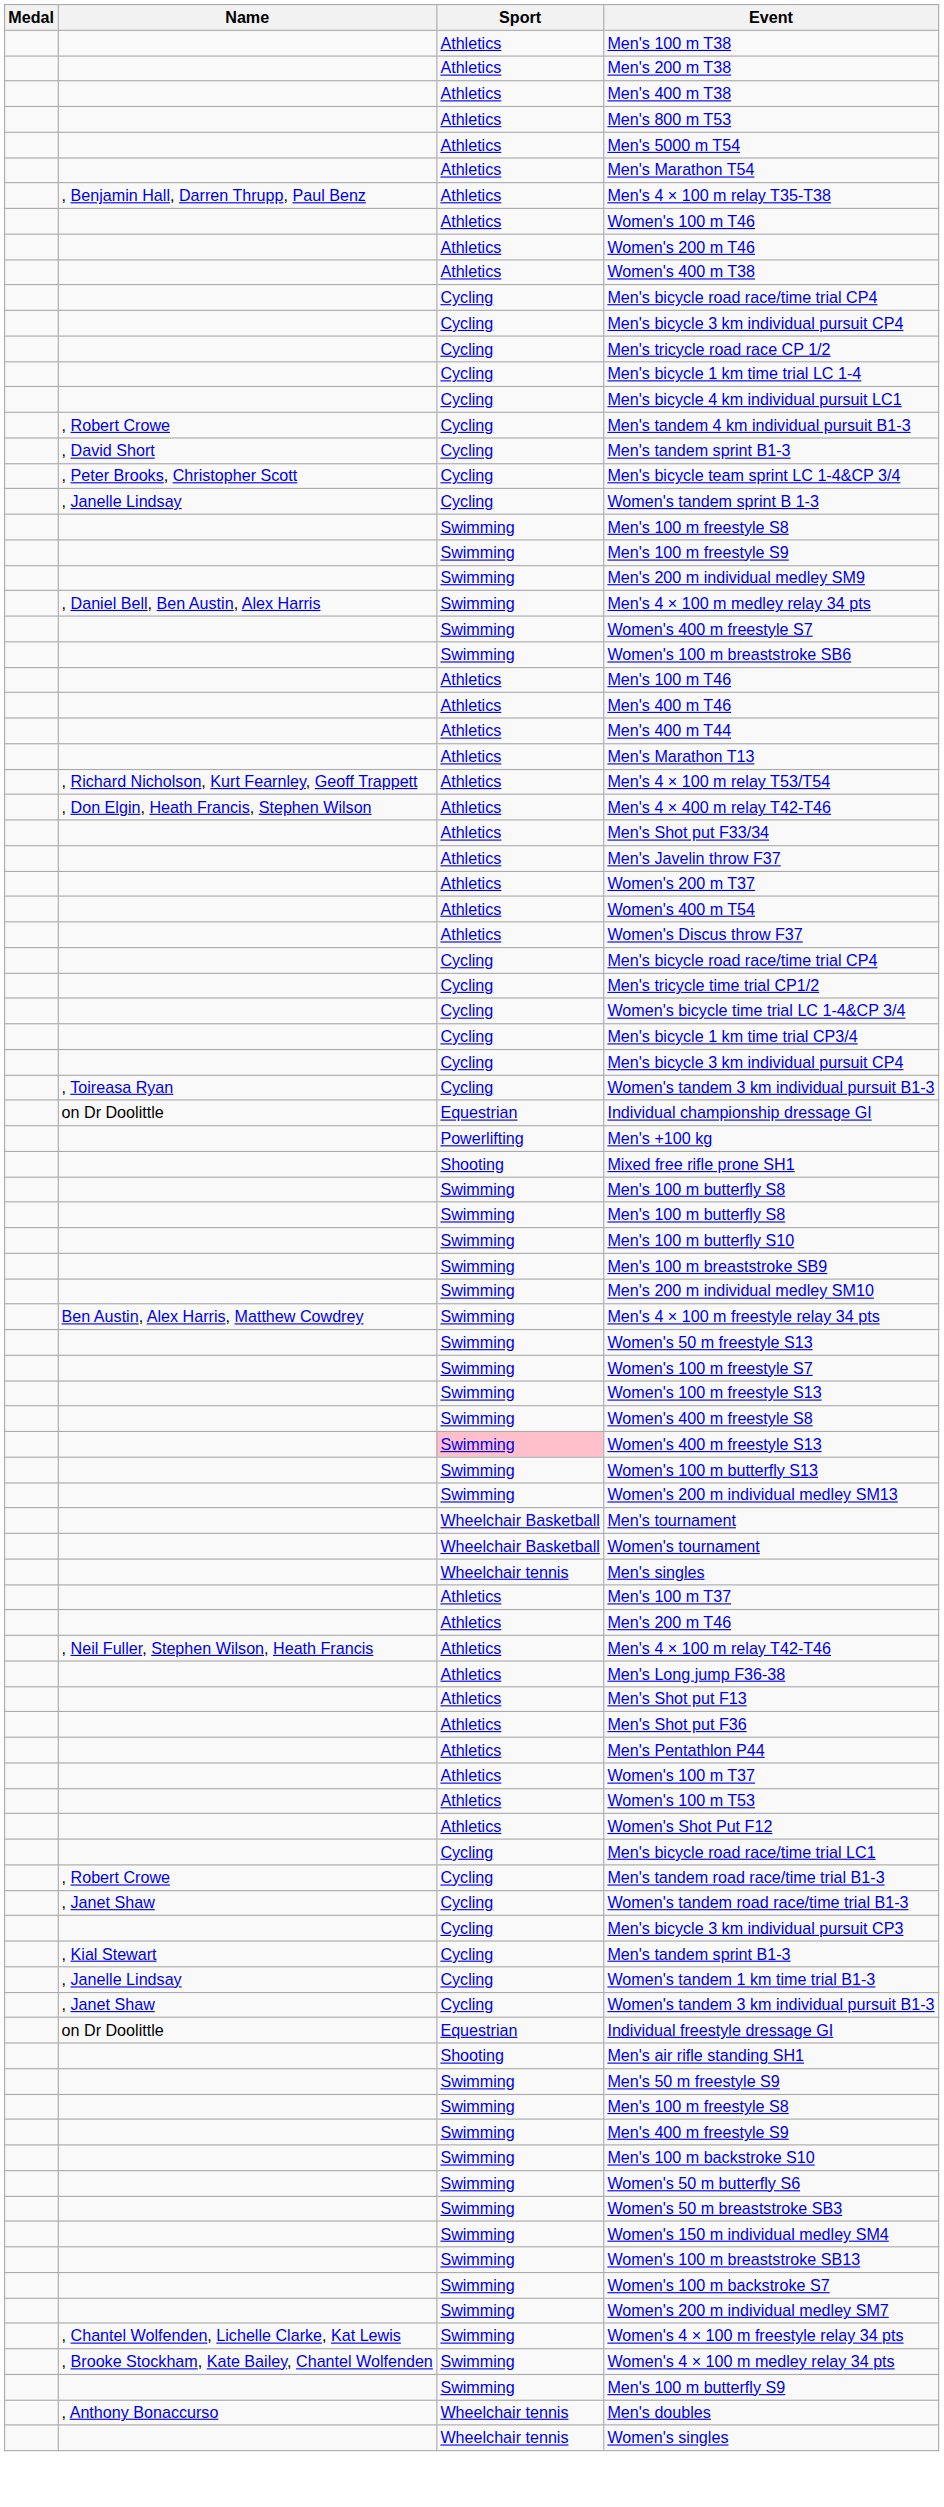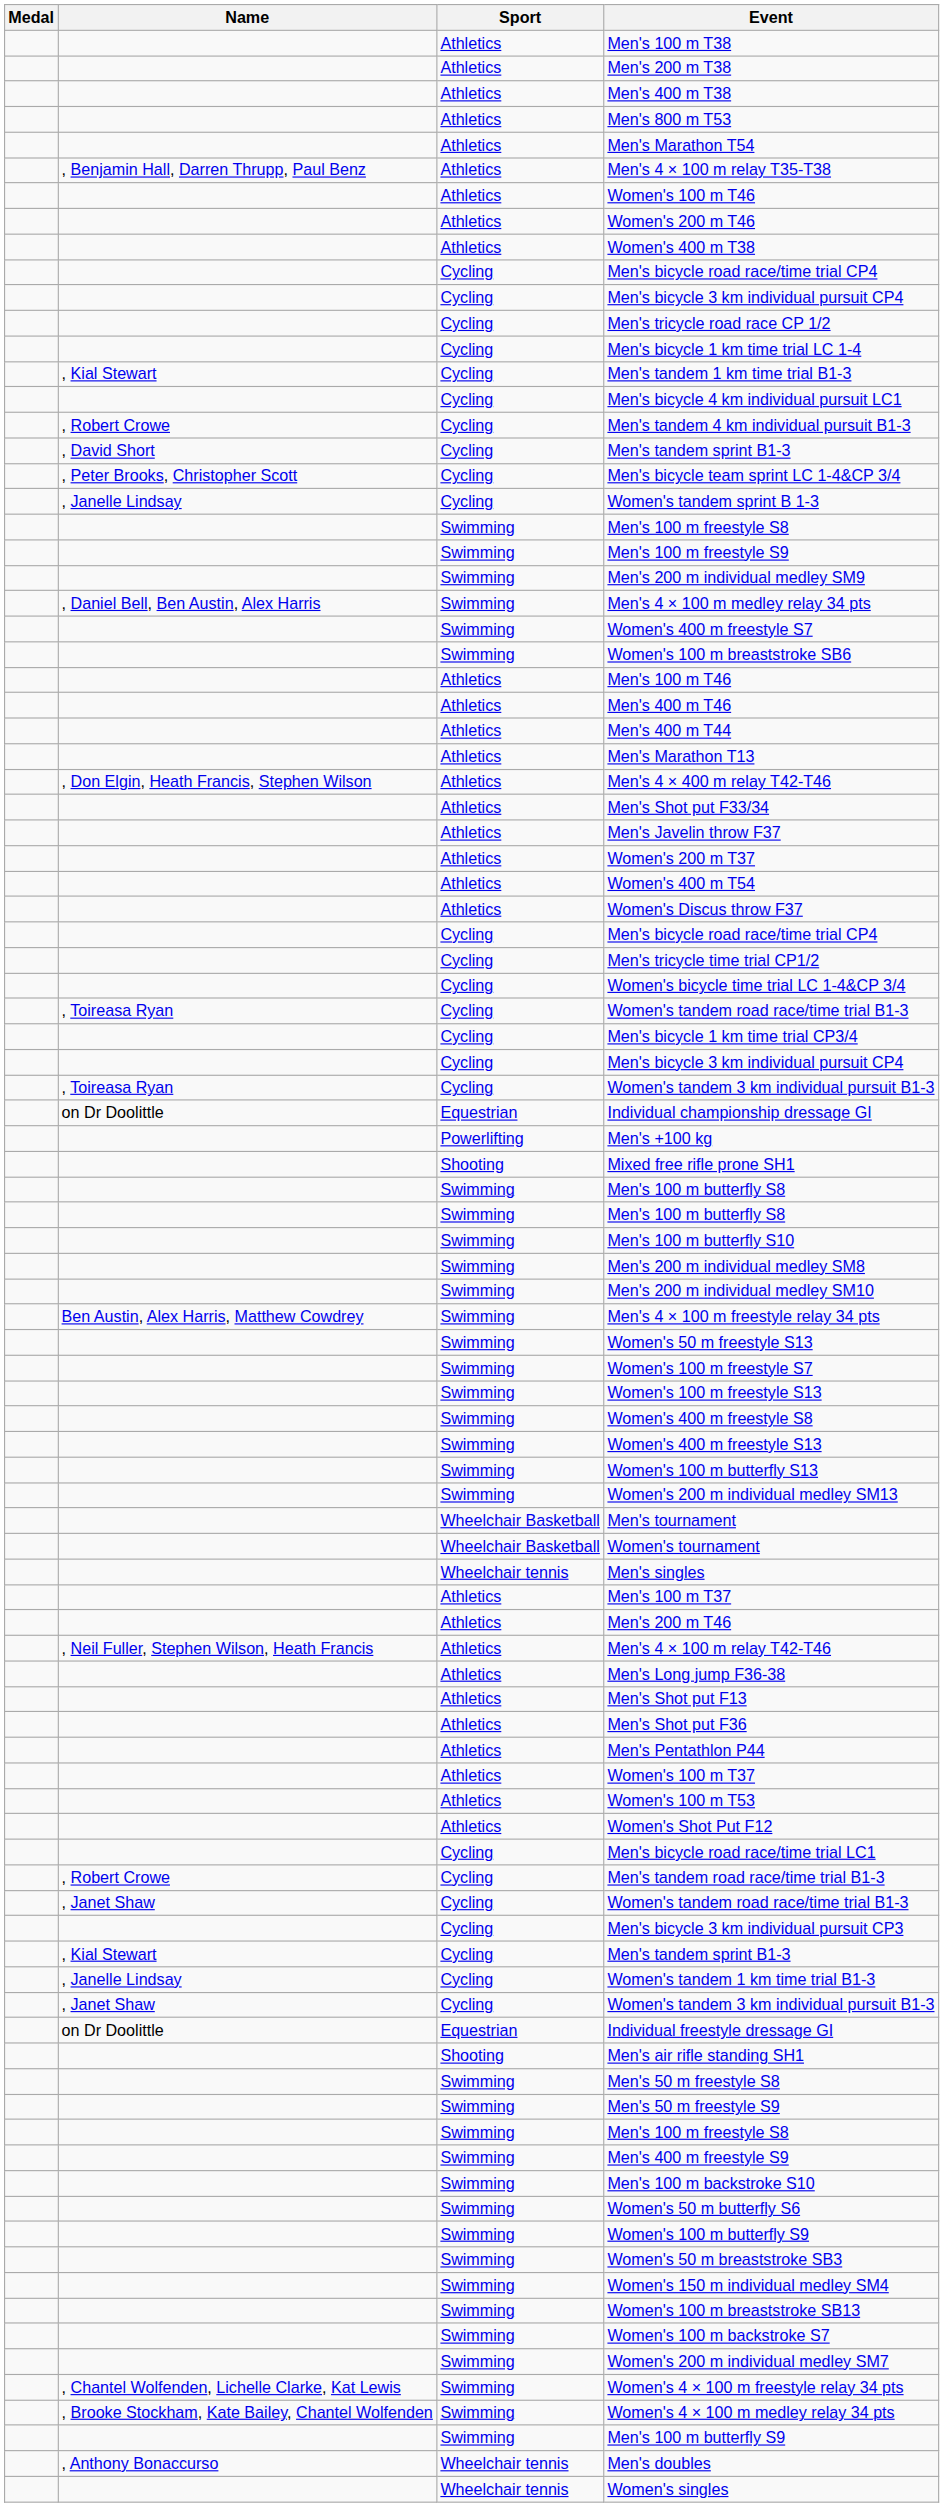 <table class="wikitable sortable" style="font-size:90%">
 <tr>
 <th>Medal</th>
 <th>Name</th>
 <th>Sport</th>
 <th>Event</th>
 </tr>
 <tr>
 <td></td>
 <td></td>
 <td><a href='#'>Athletics</a></td>
 <td><a href='#'>Men's 100 m T38</a></td>
 </tr>
 <tr>
 <td></td>
 <td></td>
 <td><a href='#'>Athletics</a></td>
 <td><a href='#'>Men's 200 m T38</a></td>
 </tr>
 <tr>
 <td></td>
 <td></td>
 <td><a href='#'>Athletics</a></td>
 <td><a href='#'>Men's 400 m T38</a></td>
 </tr>
 <tr>
 <td></td>
 <td></td>
 <td><a href='#'>Athletics</a></td>
 <td><a href='#'>Men's 800 m T53</a></td>
-</tr>
-<tr>
-<td></td>
-<td></td>
-<td><a href='#'>Athletics</a></td>
-<td><a href='#'>Men's 5000 m T54</a></td>
 </tr>
 <tr>
 <td></td>
 <td></td>
 <td><a href='#'>Athletics</a></td>
 <td><a href='#'>Men's Marathon T54</a></td>
 </tr>
 <tr>
 <td></td>
 <td>, <a href='#'>Benjamin Hall</a>, <a href='#'>Darren Thrupp</a>, <a href='#'>Paul Benz</a></td>
 <td><a href='#'>Athletics</a></td>
 <td><a href='#'>Men's 4 × 100 m relay T35-T38</a></td>
 </tr>
 <tr>
 <td></td>
 <td></td>
 <td><a href='#'>Athletics</a></td>
 <td><a href='#'>Women's 100 m T46</a></td>
 </tr>
 <tr>
 <td></td>
 <td></td>
 <td><a href='#'>Athletics</a></td>
 <td><a href='#'>Women's 200 m T46</a></td>
 </tr>
 <tr>
 <td></td>
 <td></td>
 <td><a href='#'>Athletics</a></td>
 <td><a href='#'>Women's 400 m T38</a></td>
 </tr>
 <tr>
 <td></td>
 <td></td>
 <td><a href='#'>Cycling</a></td>
 <td><a href='#'>Men's bicycle road race/time trial CP4</a></td>
 </tr>
 <tr>
 <td></td>
 <td></td>
 <td><a href='#'>Cycling</a></td>
 <td><a href='#'>Men's bicycle 3 km individual pursuit CP4</a></td>
 </tr>
 <tr>
 <td></td>
 <td></td>
 <td><a href='#'>Cycling</a></td>
 <td><a href='#'>Men's tricycle road race CP 1/2</a></td>
 </tr>
 <tr>
 <td></td>
 <td></td>
 <td><a href='#'>Cycling</a></td>
 <td><a href='#'>Men's bicycle 1 km time trial LC 1-4</a></td>
+</tr>
+<tr>
+<td></td>
+<td>, <a href='#'>Kial Stewart</a></td>
+<td><a href='#'>Cycling</a></td>
+<td><a href='#'>Men's tandem 1 km time trial B1-3</a></td>
 </tr>
 <tr>
 <td></td>
 <td></td>
 <td><a href='#'>Cycling</a></td>
 <td><a href='#'>Men's bicycle 4 km individual pursuit LC1</a></td>
 </tr>
 <tr>
 <td></td>
 <td>, <a href='#'>Robert Crowe</a></td>
 <td><a href='#'>Cycling</a></td>
 <td><a href='#'>Men's tandem 4 km individual pursuit B1-3</a></td>
 </tr>
 <tr>
 <td></td>
 <td>, <a href='#'>David Short</a></td>
 <td><a href='#'>Cycling</a></td>
 <td><a href='#'>Men's tandem sprint B1-3</a></td>
 </tr>
 <tr>
 <td></td>
 <td>, <a href='#'>Peter Brooks</a>, <a href='#'>Christopher Scott</a></td>
 <td><a href='#'>Cycling</a></td>
 <td><a href='#'>Men's bicycle team sprint LC 1-4&CP 3/4</a></td>
 </tr>
 <tr>
 <td></td>
 <td>, <a href='#'>Janelle Lindsay</a></td>
 <td><a href='#'>Cycling</a></td>
 <td><a href='#'>Women's tandem sprint B 1-3</a></td>
 </tr>
 <tr>
 <td></td>
 <td></td>
 <td><a href='#'>Swimming</a></td>
 <td><a href='#'>Men's 100 m freestyle S8</a></td>
 </tr>
 <tr>
 <td></td>
 <td></td>
 <td><a href='#'>Swimming</a></td>
 <td><a href='#'>Men's 100 m freestyle S9</a></td>
 </tr>
 <tr>
 <td></td>
 <td></td>
 <td><a href='#'>Swimming</a></td>
 <td><a href='#'>Men's 200 m individual medley SM9</a></td>
 </tr>
 <tr>
 <td></td>
 <td>, <a href='#'>Daniel Bell</a>, <a href='#'>Ben Austin</a>, <a href='#'>Alex Harris</a></td>
 <td><a href='#'>Swimming</a></td>
 <td><a href='#'>Men's 4 × 100 m medley relay 34 pts</a></td>
 </tr>
 <tr>
 <td></td>
 <td></td>
 <td><a href='#'>Swimming</a></td>
 <td><a href='#'>Women's 400 m freestyle S7</a></td>
 </tr>
 <tr>
 <td></td>
 <td></td>
 <td><a href='#'>Swimming</a></td>
 <td><a href='#'>Women's 100 m breaststroke SB6</a></td>
 </tr>
 <tr>
 <td></td>
 <td></td>
 <td><a href='#'>Athletics</a></td>
 <td><a href='#'>Men's 100 m T46</a></td>
 </tr>
 <tr>
 <td></td>
 <td></td>
 <td><a href='#'>Athletics</a></td>
 <td><a href='#'>Men's 400 m T46</a></td>
 </tr>
 <tr>
 <td></td>
 <td></td>
 <td><a href='#'>Athletics</a></td>
 <td><a href='#'>Men's 400 m T44</a></td>
 </tr>
 <tr>
 <td></td>
 <td></td>
 <td><a href='#'>Athletics</a></td>
 <td><a href='#'>Men's Marathon T13</a></td>
 </tr>
 <tr>
 <td></td>
-<td>, <a href='#'>Richard Nicholson</a>, <a href='#'>Kurt Fearnley</a>, <a href='#'>Geoff Trappett</a></td>
-<td><a href='#'>Athletics</a></td>
-<td><a href='#'>Men's 4 × 100 m relay T53/T54</a></td>
-</tr>
-<tr>
-<td></td>
 <td>, <a href='#'>Don Elgin</a>, <a href='#'>Heath Francis</a>, <a href='#'>Stephen Wilson</a></td>
 <td><a href='#'>Athletics</a></td>
 <td><a href='#'>Men's 4 × 400 m relay T42-T46</a></td>
 </tr>
 <tr>
 <td></td>
 <td></td>
 <td><a href='#'>Athletics</a></td>
 <td><a href='#'>Men's Shot put F33/34</a></td>
 </tr>
 <tr>
 <td></td>
 <td></td>
 <td><a href='#'>Athletics</a></td>
 <td><a href='#'>Men's Javelin throw F37</a></td>
 </tr>
 <tr>
 <td></td>
 <td></td>
 <td><a href='#'>Athletics</a></td>
 <td><a href='#'>Women's 200 m T37</a></td>
 </tr>
 <tr>
 <td></td>
 <td></td>
 <td><a href='#'>Athletics</a></td>
 <td><a href='#'>Women's 400 m T54</a></td>
 </tr>
 <tr>
 <td></td>
 <td></td>
 <td><a href='#'>Athletics</a></td>
 <td><a href='#'>Women's Discus throw F37</a></td>
 </tr>
 <tr>
 <td></td>
 <td></td>
 <td><a href='#'>Cycling</a></td>
 <td><a href='#'>Men's bicycle road race/time trial CP4</a></td>
 </tr>
 <tr>
 <td></td>
 <td></td>
 <td><a href='#'>Cycling</a></td>
 <td><a href='#'>Men's tricycle time trial CP1/2</a></td>
 </tr>
 <tr>
 <td></td>
 <td></td>
 <td><a href='#'>Cycling</a></td>
 <td><a href='#'>Women's bicycle time trial LC 1-4&CP 3/4</a></td>
+</tr>
+<tr>
+<td></td>
+<td>, <a href='#'>Toireasa Ryan</a></td>
+<td><a href='#'>Cycling</a></td>
+<td><a href='#'>Women's tandem road race/time trial B1-3</a></td>
 </tr>
 <tr>
 <td></td>
 <td></td>
 <td><a href='#'>Cycling</a></td>
 <td><a href='#'>Men's bicycle 1 km time trial CP3/4</a></td>
 </tr>
 <tr>
 <td></td>
 <td></td>
 <td><a href='#'>Cycling</a></td>
 <td><a href='#'>Men's bicycle 3 km individual pursuit CP4</a></td>
 </tr>
 <tr>
 <td></td>
 <td>, <a href='#'>Toireasa Ryan</a></td>
 <td><a href='#'>Cycling</a></td>
 <td><a href='#'>Women's tandem 3 km individual pursuit B1-3</a></td>
 </tr>
 <tr>
 <td></td>
 <td> on Dr Doolittle</td>
 <td><a href='#'>Equestrian</a></td>
 <td><a href='#'>Individual championship dressage GI</a></td>
 </tr>
 <tr>
 <td></td>
 <td></td>
 <td><a href='#'>Powerlifting</a></td>
 <td><a href='#'>Men's +100 kg</a></td>
 </tr>
 <tr>
 <td></td>
 <td></td>
 <td><a href='#'>Shooting</a></td>
 <td><a href='#'>Mixed free rifle prone SH1</a></td>
 </tr>
 <tr>
 <td></td>
 <td></td>
 <td><a href='#'>Swimming</a></td>
 <td><a href='#'>Men's 100 m butterfly S8</a></td>
 </tr>
 <tr>
 <td></td>
 <td></td>
 <td><a href='#'>Swimming</a></td>
 <td><a href='#'>Men's 100 m butterfly S8</a></td>
 </tr>
 <tr>
 <td></td>
 <td></td>
 <td><a href='#'>Swimming</a></td>
 <td><a href='#'>Men's 100 m butterfly S10</a></td>
 </tr>
 <tr>
 <td></td>
 <td></td>
 <td><a href='#'>Swimming</a></td>
-<td><a href='#'>Men's 100 m breaststroke SB9</a></td>
+<td><a href='#'>Men's 200 m individual medley SM8</a></td>
 </tr>
 <tr>
 <td></td>
 <td></td>
 <td><a href='#'>Swimming</a></td>
 <td><a href='#'>Men's 200 m individual medley SM10</a></td>
 </tr>
 <tr>
 <td></td>
 <td> <a href='#'>Ben Austin</a>, <a href='#'>Alex Harris</a>, <a href='#'>Matthew Cowdrey</a></td>
 <td><a href='#'>Swimming</a></td>
 <td><a href='#'>Men's 4 × 100 m freestyle relay 34 pts</a></td>
 </tr>
 <tr>
 <td></td>
 <td></td>
 <td><a href='#'>Swimming</a></td>
 <td><a href='#'>Women's 50 m freestyle S13</a></td>
 </tr>
 <tr>
 <td></td>
 <td></td>
 <td><a href='#'>Swimming</a></td>
 <td><a href='#'>Women's 100 m freestyle S7</a></td>
 </tr>
 <tr>
 <td></td>
 <td></td>
 <td><a href='#'>Swimming</a></td>
 <td><a href='#'>Women's 100 m freestyle S13</a></td>
 </tr>
 <tr>
 <td></td>
 <td></td>
 <td><a href='#'>Swimming</a></td>
 <td><a href='#'>Women's 400 m freestyle S8</a></td>
 </tr>
 <tr>
 <td></td>
 <td></td>
-<td style="background: pink;"><a href='#'>Swimming</a></td>
+<td><a href='#'>Swimming</a></td>
 <td><a href='#'>Women's 400 m freestyle S13</a></td>
 </tr>
 <tr>
 <td></td>
 <td></td>
 <td><a href='#'>Swimming</a></td>
 <td><a href='#'>Women's 100 m butterfly S13</a></td>
 </tr>
 <tr>
 <td></td>
 <td></td>
 <td><a href='#'>Swimming</a></td>
 <td><a href='#'>Women's 200 m individual medley SM13</a></td>
 </tr>
 <tr>
 <td></td>
 <td><br></td>
 <td><a href='#'>Wheelchair Basketball</a></td>
 <td><a href='#'>Men's tournament</a></td>
 </tr>
 <tr>
 <td></td>
 <td><br></td>
 <td><a href='#'>Wheelchair Basketball</a></td>
 <td><a href='#'>Women's tournament</a></td>
 </tr>
 <tr>
 <td></td>
 <td></td>
 <td><a href='#'>Wheelchair tennis</a></td>
 <td><a href='#'>Men's singles</a></td>
 </tr>
 <tr>
 <td></td>
 <td></td>
 <td><a href='#'>Athletics</a></td>
 <td><a href='#'>Men's 100 m T37</a></td>
 </tr>
 <tr>
 <td></td>
 <td></td>
 <td><a href='#'>Athletics</a></td>
 <td><a href='#'>Men's 200 m T46</a></td>
 </tr>
 <tr>
 <td></td>
 <td>, <a href='#'>Neil Fuller</a>, <a href='#'>Stephen Wilson</a>, <a href='#'>Heath Francis</a></td>
 <td><a href='#'>Athletics</a></td>
 <td><a href='#'>Men's 4 × 100 m relay T42-T46</a></td>
 </tr>
 <tr>
 <td></td>
 <td></td>
 <td><a href='#'>Athletics</a></td>
 <td><a href='#'>Men's Long jump F36-38</a></td>
 </tr>
 <tr>
 <td></td>
 <td></td>
 <td><a href='#'>Athletics</a></td>
 <td><a href='#'>Men's Shot put F13</a></td>
 </tr>
 <tr>
 <td></td>
 <td></td>
 <td><a href='#'>Athletics</a></td>
 <td><a href='#'>Men's Shot put F36</a></td>
 </tr>
 <tr>
 <td></td>
 <td></td>
 <td><a href='#'>Athletics</a></td>
 <td><a href='#'>Men's Pentathlon P44</a></td>
 </tr>
 <tr>
 <td></td>
 <td></td>
 <td><a href='#'>Athletics</a></td>
 <td><a href='#'>Women's 100 m T37</a></td>
 </tr>
 <tr>
 <td></td>
 <td></td>
 <td><a href='#'>Athletics</a></td>
 <td><a href='#'>Women's 100 m T53</a></td>
 </tr>
 <tr>
 <td></td>
 <td></td>
 <td><a href='#'>Athletics</a></td>
 <td><a href='#'>Women's Shot Put F12</a></td>
 </tr>
 <tr>
 <td></td>
 <td></td>
 <td><a href='#'>Cycling</a></td>
 <td><a href='#'>Men's bicycle road race/time trial LC1</a></td>
 </tr>
 <tr>
 <td></td>
 <td>, <a href='#'>Robert Crowe</a></td>
 <td><a href='#'>Cycling</a></td>
 <td><a href='#'>Men's tandem road race/time trial B1-3</a></td>
 </tr>
 <tr>
 <td></td>
 <td>, <a href='#'>Janet Shaw</a></td>
 <td><a href='#'>Cycling</a></td>
 <td><a href='#'>Women's tandem road race/time trial B1-3</a></td>
 </tr>
 <tr>
 <td></td>
 <td></td>
 <td><a href='#'>Cycling</a></td>
 <td><a href='#'>Men's bicycle 3 km individual pursuit CP3</a></td>
 </tr>
 <tr>
 <td></td>
 <td>, <a href='#'>Kial Stewart</a></td>
 <td><a href='#'>Cycling</a></td>
 <td><a href='#'>Men's tandem sprint B1-3</a></td>
 </tr>
 <tr>
 <td></td>
 <td>, <a href='#'>Janelle Lindsay</a></td>
 <td><a href='#'>Cycling</a></td>
 <td><a href='#'>Women's tandem 1 km time trial B1-3</a></td>
 </tr>
 <tr>
 <td></td>
 <td>, <a href='#'>Janet Shaw</a></td>
 <td><a href='#'>Cycling</a></td>
 <td><a href='#'>Women's tandem 3 km individual pursuit B1-3</a></td>
 </tr>
 <tr>
 <td></td>
 <td> on Dr Doolittle</td>
 <td><a href='#'>Equestrian</a></td>
 <td><a href='#'>Individual freestyle dressage GI</a></td>
 </tr>
 <tr>
 <td></td>
 <td></td>
 <td><a href='#'>Shooting</a></td>
 <td><a href='#'>Men's air rifle standing SH1</a></td>
 </tr>
 <tr>
 <td></td>
 <td></td>
 <td><a href='#'>Swimming</a></td>
+<td><a href='#'>Men's 50 m freestyle S8</a></td>
+</tr>
+<tr>
+<td></td>
+<td></td>
+<td><a href='#'>Swimming</a></td>
 <td><a href='#'>Men's 50 m freestyle S9</a></td>
 </tr>
 <tr>
 <td></td>
 <td></td>
 <td><a href='#'>Swimming</a></td>
 <td><a href='#'>Men's 100 m freestyle S8</a></td>
 </tr>
 <tr>
 <td></td>
 <td></td>
 <td><a href='#'>Swimming</a></td>
 <td><a href='#'>Men's 400 m freestyle S9</a></td>
 </tr>
 <tr>
 <td></td>
 <td></td>
 <td><a href='#'>Swimming</a></td>
 <td><a href='#'>Men's 100 m backstroke S10</a></td>
 </tr>
 <tr>
 <td></td>
 <td></td>
 <td><a href='#'>Swimming</a></td>
 <td><a href='#'>Women's 50 m butterfly S6</a></td>
+</tr>
+<tr>
+<td></td>
+<td></td>
+<td><a href='#'>Swimming</a></td>
+<td><a href='#'>Women's 100 m butterfly S9</a></td>
 </tr>
 <tr>
 <td></td>
 <td></td>
 <td><a href='#'>Swimming</a></td>
 <td><a href='#'>Women's 50 m breaststroke SB3</a></td>
 </tr>
 <tr>
 <td></td>
 <td></td>
 <td><a href='#'>Swimming</a></td>
 <td><a href='#'>Women's 150 m individual medley SM4</a></td>
 </tr>
 <tr>
 <td></td>
 <td></td>
 <td><a href='#'>Swimming</a></td>
 <td><a href='#'>Women's 100 m breaststroke SB13</a></td>
 </tr>
 <tr>
 <td></td>
 <td></td>
 <td><a href='#'>Swimming</a></td>
 <td><a href='#'>Women's 100 m backstroke S7</a></td>
 </tr>
 <tr>
 <td></td>
 <td></td>
 <td><a href='#'>Swimming</a></td>
 <td><a href='#'>Women's 200 m individual medley SM7</a></td>
 </tr>
 <tr>
 <td></td>
 <td>, <a href='#'>Chantel Wolfenden</a>, <a href='#'>Lichelle Clarke</a>, <a href='#'>Kat Lewis</a></td>
 <td><a href='#'>Swimming</a></td>
 <td><a href='#'>Women's 4 × 100 m freestyle relay 34 pts</a></td>
 </tr>
 <tr>
 <td></td>
 <td>, <a href='#'>Brooke Stockham</a>, <a href='#'>Kate Bailey</a>, <a href='#'>Chantel Wolfenden</a></td>
 <td><a href='#'>Swimming</a></td>
 <td><a href='#'>Women's 4 × 100 m medley relay 34 pts</a></td>
 </tr>
 <tr>
 <td></td>
 <td></td>
 <td><a href='#'>Swimming</a></td>
 <td><a href='#'>Men's 100 m butterfly S9</a></td>
 </tr>
 <tr>
 <td></td>
 <td>, <a href='#'>Anthony Bonaccurso</a></td>
 <td><a href='#'>Wheelchair tennis</a></td>
 <td><a href='#'>Men's doubles</a></td>
 </tr>
 <tr>
 <td></td>
 <td></td>
 <td><a href='#'>Wheelchair tennis</a></td>
 <td><a href='#'>Women's singles</a></td>
 </tr>
 </table>
